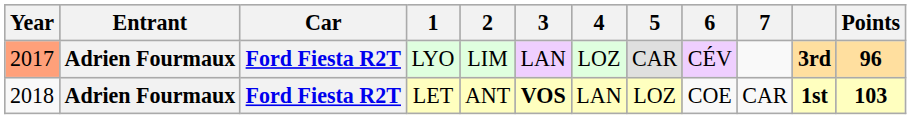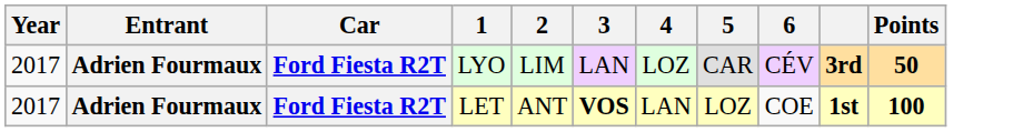 <table class="wikitable" style="text-align:center; font-size:85%">
 <tr>
 <th>Year</th>
 <th>Entrant</th>
 <th>Car</th>
 <th>1</th>
 <th>2</th>
 <th>3</th>
 <th>4</th>
 <th>5</th>
 <th>6</th>
-<th>7</th>
 <th></th>
 <th>Points</th>
 </tr>
 <tr>
-<td style="background: lightsalmon;">2017</td>
+<td>2017</td>
 <th nowrap>Adrien Fourmaux</th>
 <th nowrap><a href='#'>Ford Fiesta R2T</a></th>
 <td style="background:#DFFFDF">LYO<br></td>
 <td style="background:#DFFFDF">LIM<br></td>
 <td style="background:#EFCFFF">LAN<br></td>
 <td style="background:#DFFFDF">LOZ<br></td>
 <td style="background:#DFDFDF">CAR<br></td>
 <td style="background:#EFCFFF">CÉV<br></td>
-<td></td>
 <th style="background:#FFDF9F">3rd</th>
-<th style="background:#FFDF9F">96</th>
+<th style="background:#FFDF9F">50</th>
 </tr>
 <tr>
-<td>2018</td>
+<td>2017</td>
 <th nowrap>Adrien Fourmaux</th>
 <th nowrap><a href='#'>Ford Fiesta R2T</a></th>
 <td style="background:#FFFFBF">LET<br></td>
 <td style="background:#FFFFBF">ANT<br></td>
 <td style="background:#FFFFBF"><strong>VOS<br></strong></td>
 <td style="background:#FFFFBF">LAN<br></td>
 <td style="background:#FFFFBF">LOZ<br></td>
 <td style="background:#">COE</td>
-<td style="background:#">CAR</td>
 <th style="background:#FFFFBF">1st</th>
-<th style="background:#FFFFBF">103</th>
+<th style="background:#FFFFBF">100</th>
 </tr>
 </table>
